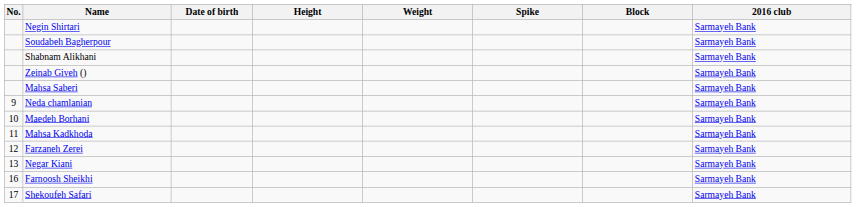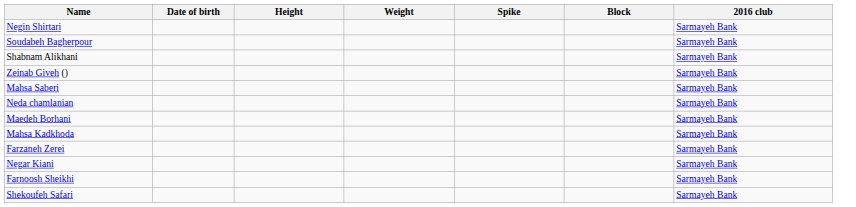 <table class="wikitable sortable" style="text-align:center;">
 <tr>
-<th>No.</th>
 <th style="width:15em">Name</th>
 <th style="width:8em">Date of birth</th>
 <th style="width:11em">Height</th>
 <th style="width:11em">Weight</th>
 <th style="width:11em">Spike</th>
 <th style="width:11em">Block</th>
 <th style="width:16em">2016 club</th>
 </tr>
 <tr>
-<td></td>
 <td align=left><a href='#'>Negin Shirtari</a></td>
 <td align=right></td>
 <td></td>
 <td></td>
 <td></td>
 <td></td>
 <td align=left> <a href='#'>Sarmayeh Bank</a></td>
 </tr>
 <tr>
-<td></td>
 <td align=left><a href='#'>Soudabeh Bagherpour</a></td>
 <td align=right></td>
 <td></td>
 <td></td>
 <td></td>
 <td></td>
 <td align=left> <a href='#'>Sarmayeh Bank</a></td>
 </tr>
 <tr>
-<td></td>
 <td align=left>Shabnam Alikhani</td>
 <td align="right"></td>
 <td></td>
 <td></td>
 <td></td>
 <td></td>
 <td align=left> <a href='#'>Sarmayeh Bank</a></td>
 </tr>
 <tr>
-<td></td>
 <td align=left><a href='#'>Zeinab Giveh</a> ()</td>
 <td align=right></td>
 <td></td>
 <td></td>
 <td></td>
 <td></td>
 <td align=left> <a href='#'>Sarmayeh Bank</a></td>
 </tr>
 <tr>
-<td></td>
 <td align=left><a href='#'>Mahsa Saberi</a></td>
 <td align=right></td>
 <td></td>
 <td></td>
 <td></td>
 <td></td>
 <td align=left> <a href='#'>Sarmayeh Bank</a></td>
 </tr>
 <tr>
-<td>9</td>
 <td align=left><a href='#'>Neda chamlanian</a></td>
 <td align=right></td>
 <td></td>
 <td></td>
 <td></td>
 <td></td>
 <td align=left> <a href='#'>Sarmayeh Bank</a></td>
 </tr>
 <tr>
-<td>10</td>
 <td align=left><a href='#'>Maedeh Borhani</a></td>
 <td align=right></td>
 <td></td>
 <td></td>
 <td></td>
 <td></td>
 <td align=left> <a href='#'>Sarmayeh Bank</a></td>
 </tr>
 <tr>
-<td>11</td>
 <td align=left><a href='#'>Mahsa Kadkhoda</a></td>
 <td align=right></td>
 <td></td>
 <td></td>
 <td></td>
 <td></td>
 <td align=left> <a href='#'>Sarmayeh Bank</a></td>
 </tr>
 <tr>
-<td>12</td>
 <td align=left><a href='#'>Farzaneh Zerei</a></td>
 <td align="right"></td>
 <td></td>
 <td></td>
 <td></td>
 <td></td>
 <td align=left> <a href='#'>Sarmayeh Bank</a></td>
 </tr>
 <tr>
-<td>13</td>
 <td align=left><a href='#'>Negar Kiani</a></td>
 <td align=right></td>
 <td></td>
 <td></td>
 <td></td>
 <td></td>
 <td align=left> <a href='#'>Sarmayeh Bank</a></td>
 </tr>
 <tr>
-<td>16</td>
 <td align=left><a href='#'>Farnoosh Sheikhi</a></td>
 <td align=right></td>
 <td></td>
 <td></td>
 <td></td>
 <td></td>
 <td align=left> <a href='#'>Sarmayeh Bank</a></td>
 </tr>
 <tr>
-<td>17</td>
 <td align=left><a href='#'>Shekoufeh Safari</a></td>
 <td align=right></td>
 <td></td>
 <td></td>
 <td></td>
 <td></td>
 <td align=left> <a href='#'>Sarmayeh Bank</a></td>
 </tr>
 </table>
